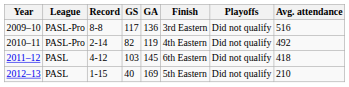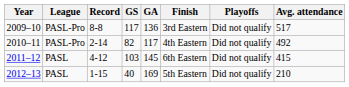 <table class="wikitable">
 <tr>
 <th>Year</th>
 <th>League</th>
 <th>Record</th>
 <th>GS</th>
 <th>GA</th>
 <th>Finish</th>
 <th>Playoffs</th>
 <th>Avg. attendance</th>
 </tr>
 <tr>
 <td>2009–10</td>
 <td>PASL-Pro</td>
 <td>8-8</td>
 <td>117</td>
 <td>136</td>
 <td>3rd Eastern</td>
 <td>Did not qualify</td>
-<td>516</td>
+<td>517</td>
 </tr>
 <tr>
 <td>2010–11</td>
 <td>PASL-Pro</td>
 <td>2-14</td>
 <td>82</td>
-<td>119</td>
+<td>117</td>
 <td>4th Eastern</td>
 <td>Did not qualify</td>
 <td>492</td>
 </tr>
 <tr>
 <td><a href='#'>2011–12</a></td>
 <td>PASL</td>
 <td>4-12</td>
 <td>103</td>
 <td>145</td>
 <td>6th Eastern</td>
 <td>Did not qualify</td>
-<td>418</td>
+<td>415</td>
 </tr>
 <tr>
 <td><a href='#'>2012–13</a></td>
 <td>PASL</td>
 <td>1-15</td>
 <td>40</td>
 <td>169</td>
 <td>5th Eastern</td>
 <td>Did not qualify</td>
 <td>210</td>
 </tr>
 </table>
